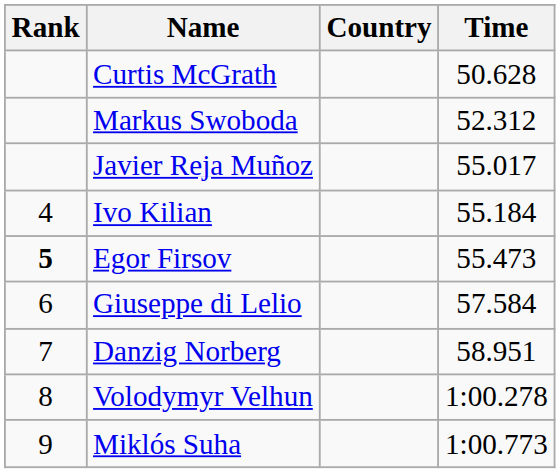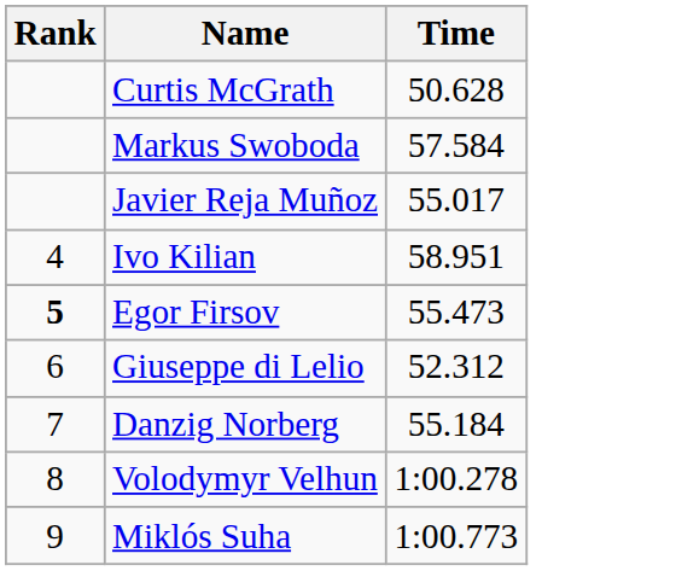 <table class="wikitable" style="text-align:center">
 <tr>
 <th>Rank</th>
 <th>Name</th>
-<th>Country</th>
 <th>Time</th>
 </tr>
 <tr>
 <td></td>
 <td align="left"><a href='#'>Curtis McGrath</a></td>
-<td align="left"></td>
 <td>50.628</td>
 </tr>
 <tr>
 <td></td>
 <td align="left"><a href='#'>Markus Swoboda</a></td>
-<td align="left"></td>
-<td>52.312</td>
+<td>57.584</td>
 </tr>
 <tr>
 <td></td>
 <td align="left"><a href='#'>Javier Reja Muñoz</a></td>
-<td align="left"></td>
 <td>55.017</td>
 </tr>
 <tr>
 <td>4</td>
 <td align="left"><a href='#'>Ivo Kilian</a></td>
-<td align="left"></td>
-<td>55.184</td>
+<td>58.951</td>
 </tr>
 <tr>
 <td><strong>5</strong></td>
 <td align="left"><a href='#'>Egor Firsov</a></td>
-<td align="left"></td>
 <td>55.473</td>
 </tr>
 <tr>
 <td>6</td>
 <td align="left"><a href='#'>Giuseppe di Lelio</a></td>
-<td align="left"></td>
-<td>57.584</td>
+<td>52.312</td>
 </tr>
 <tr>
 <td>7</td>
 <td align="left"><a href='#'>Danzig Norberg</a></td>
-<td align="left"></td>
-<td>58.951</td>
+<td>55.184</td>
 </tr>
 <tr>
 <td>8</td>
 <td align="left"><a href='#'>Volodymyr Velhun</a></td>
-<td align="left"></td>
 <td>1:00.278</td>
 </tr>
 <tr>
 <td>9</td>
 <td align="left"><a href='#'>Miklós Suha</a></td>
-<td align="left"></td>
 <td>1:00.773</td>
 </tr>
 </table>
